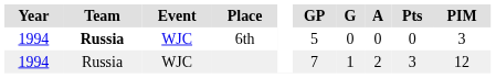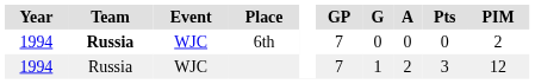 <table BORDER="0" CELLPADDING="3" CELLSPACING="0" width=40%>
 <tr ALIGN="center" bgcolor="#e0e0e0">
 <th>Year</th>
 <th>Team</th>
 <th>Event</th>
 <th>Place</th>
 <th ALIGN="center" rowspan="99" bgcolor="#ffffff"> </th>
 <th>GP</th>
 <th>G</th>
 <th>A</th>
 <th>Pts</th>
 <th>PIM</th>
 </tr>
 <tr ALIGN="center">
 <td><a href='#'>1994</a></td>
 <td><strong>Russia</strong></td>
 <td><a href='#'>WJC</a></td>
 <td>6th</td>
-<td>5</td>
+<td>7</td>
 <td>0</td>
 <td>0</td>
 <td>0</td>
-<td>3</td>
+<td>2</td>
 </tr>
 <tr ALIGN="center"  bgcolor="#f0f0f0">
 <td><a href='#'>1994</a></td>
 <td>Russia</td>
 <td>WJC</td>
 <td></td>
 <td>7</td>
 <td>1</td>
 <td>2</td>
 <td>3</td>
 <td>12</td>
 </tr>
 </table>
